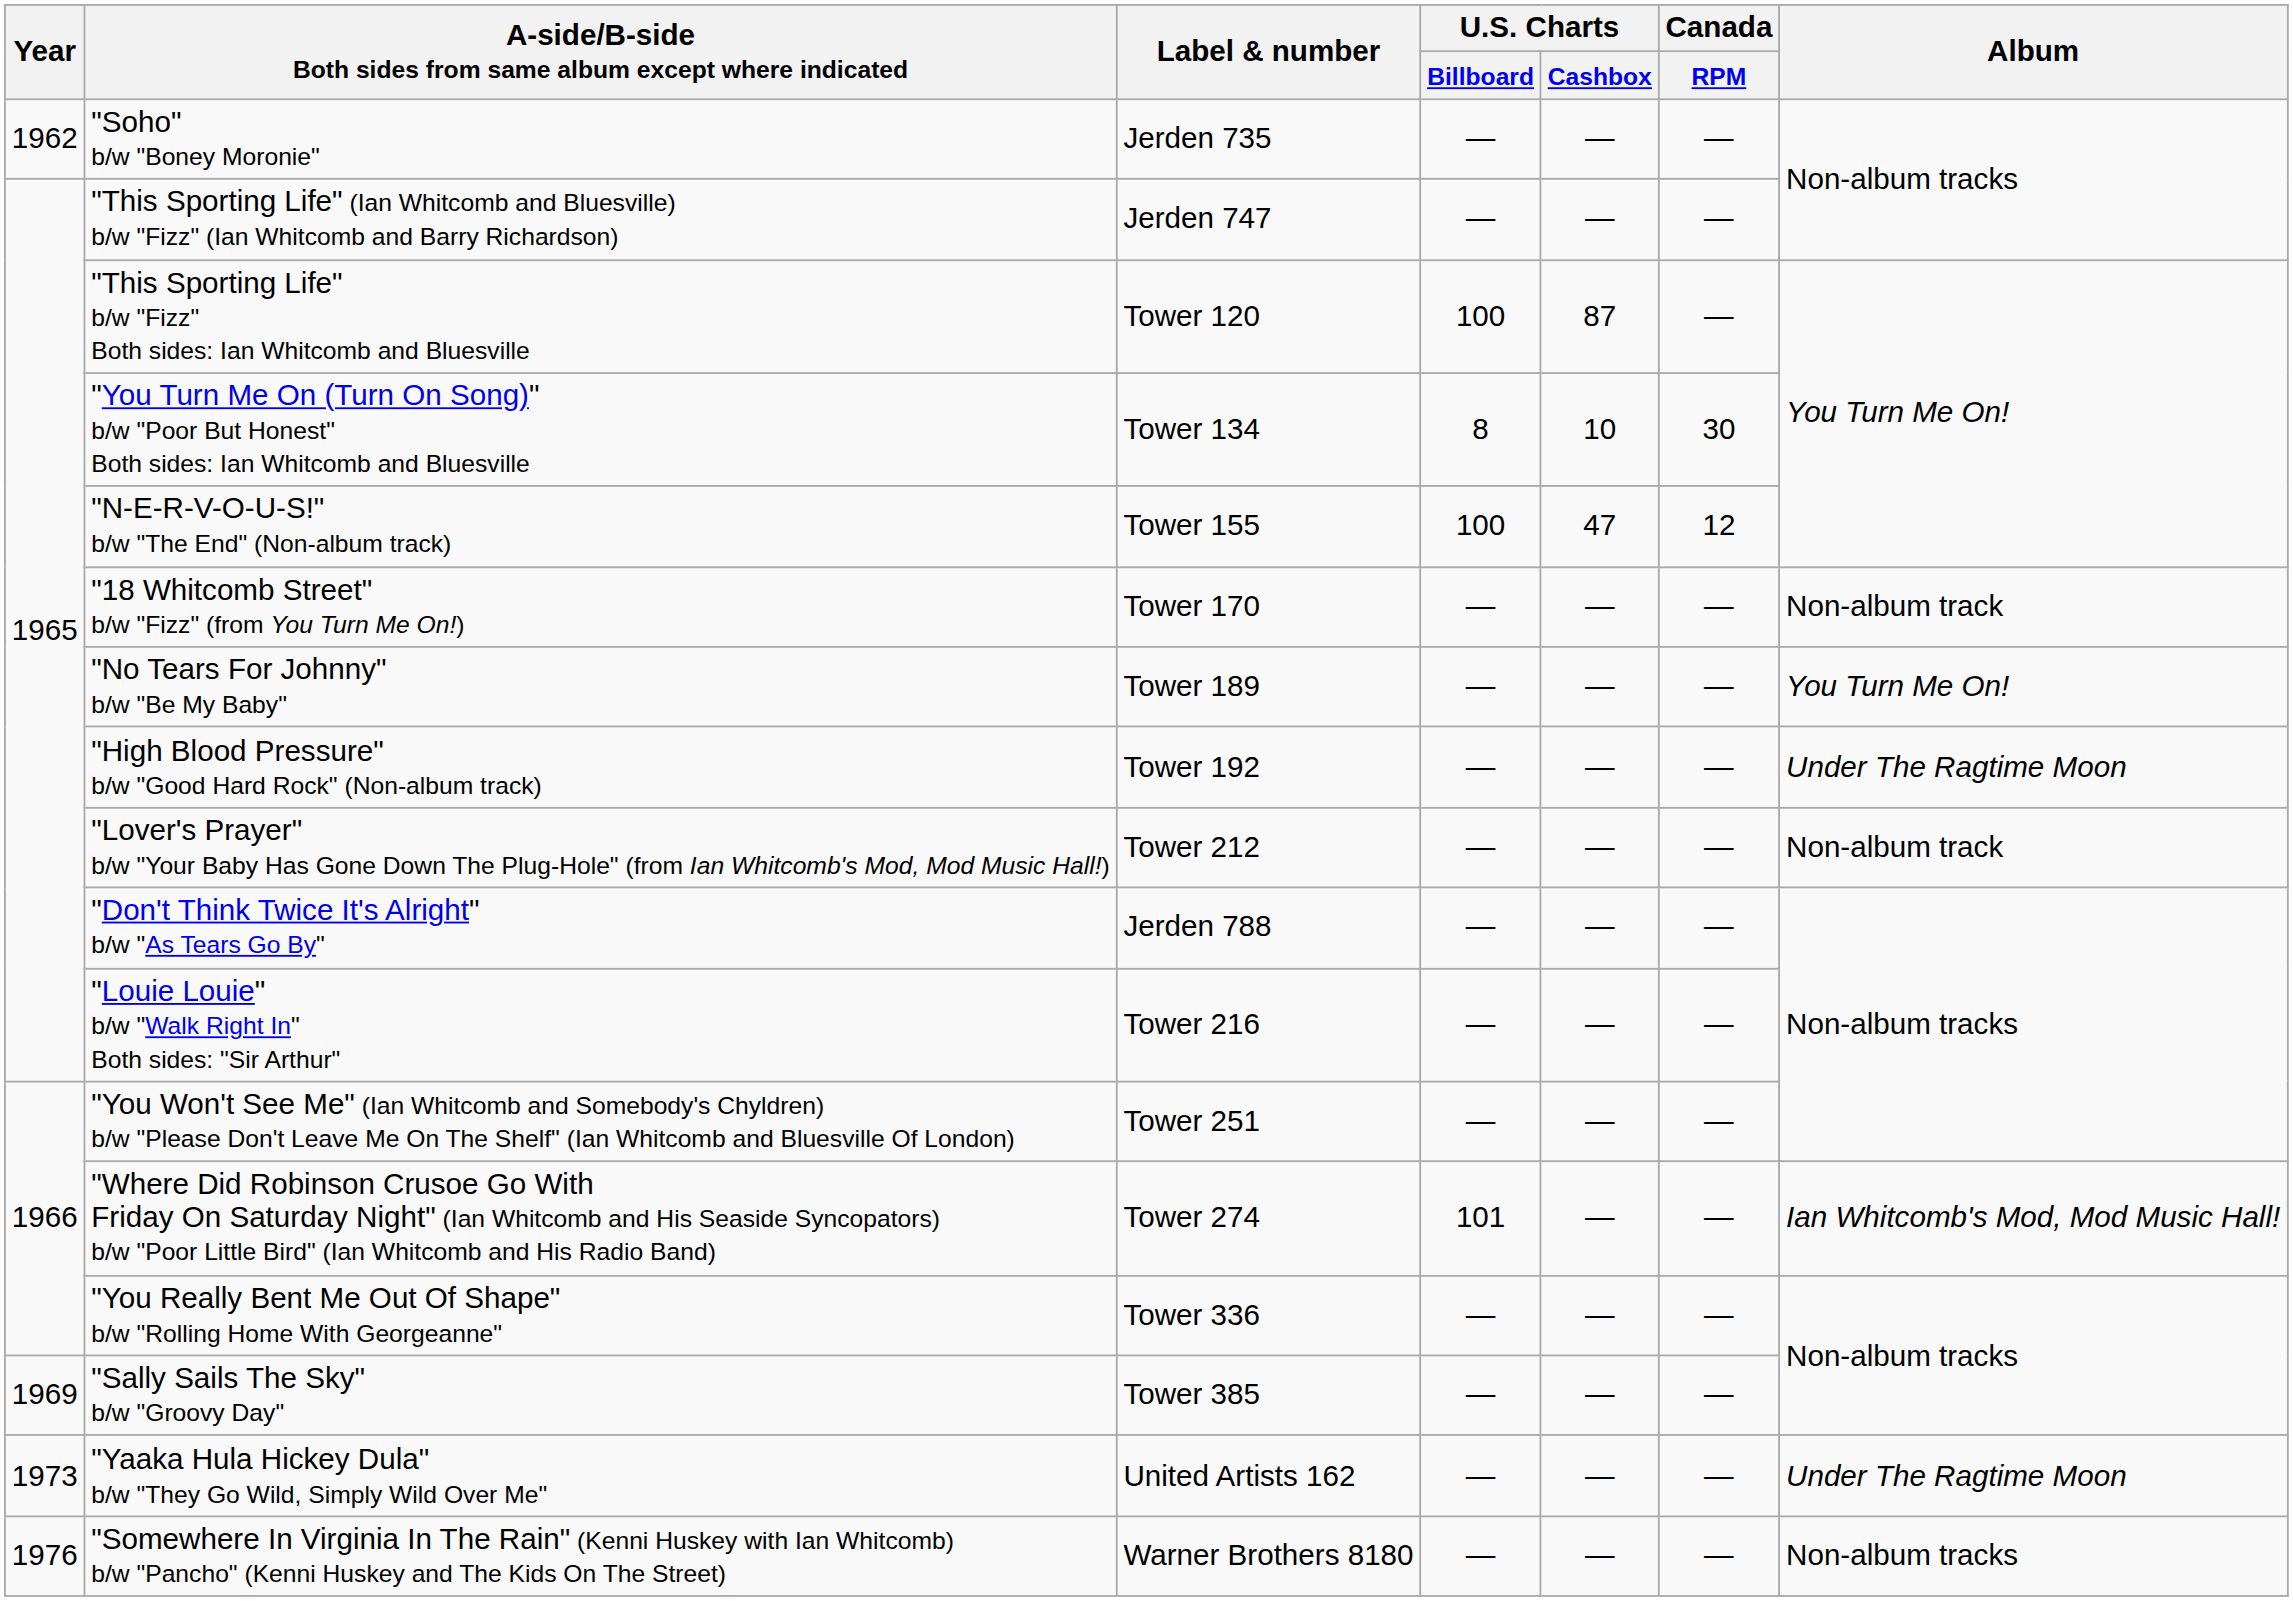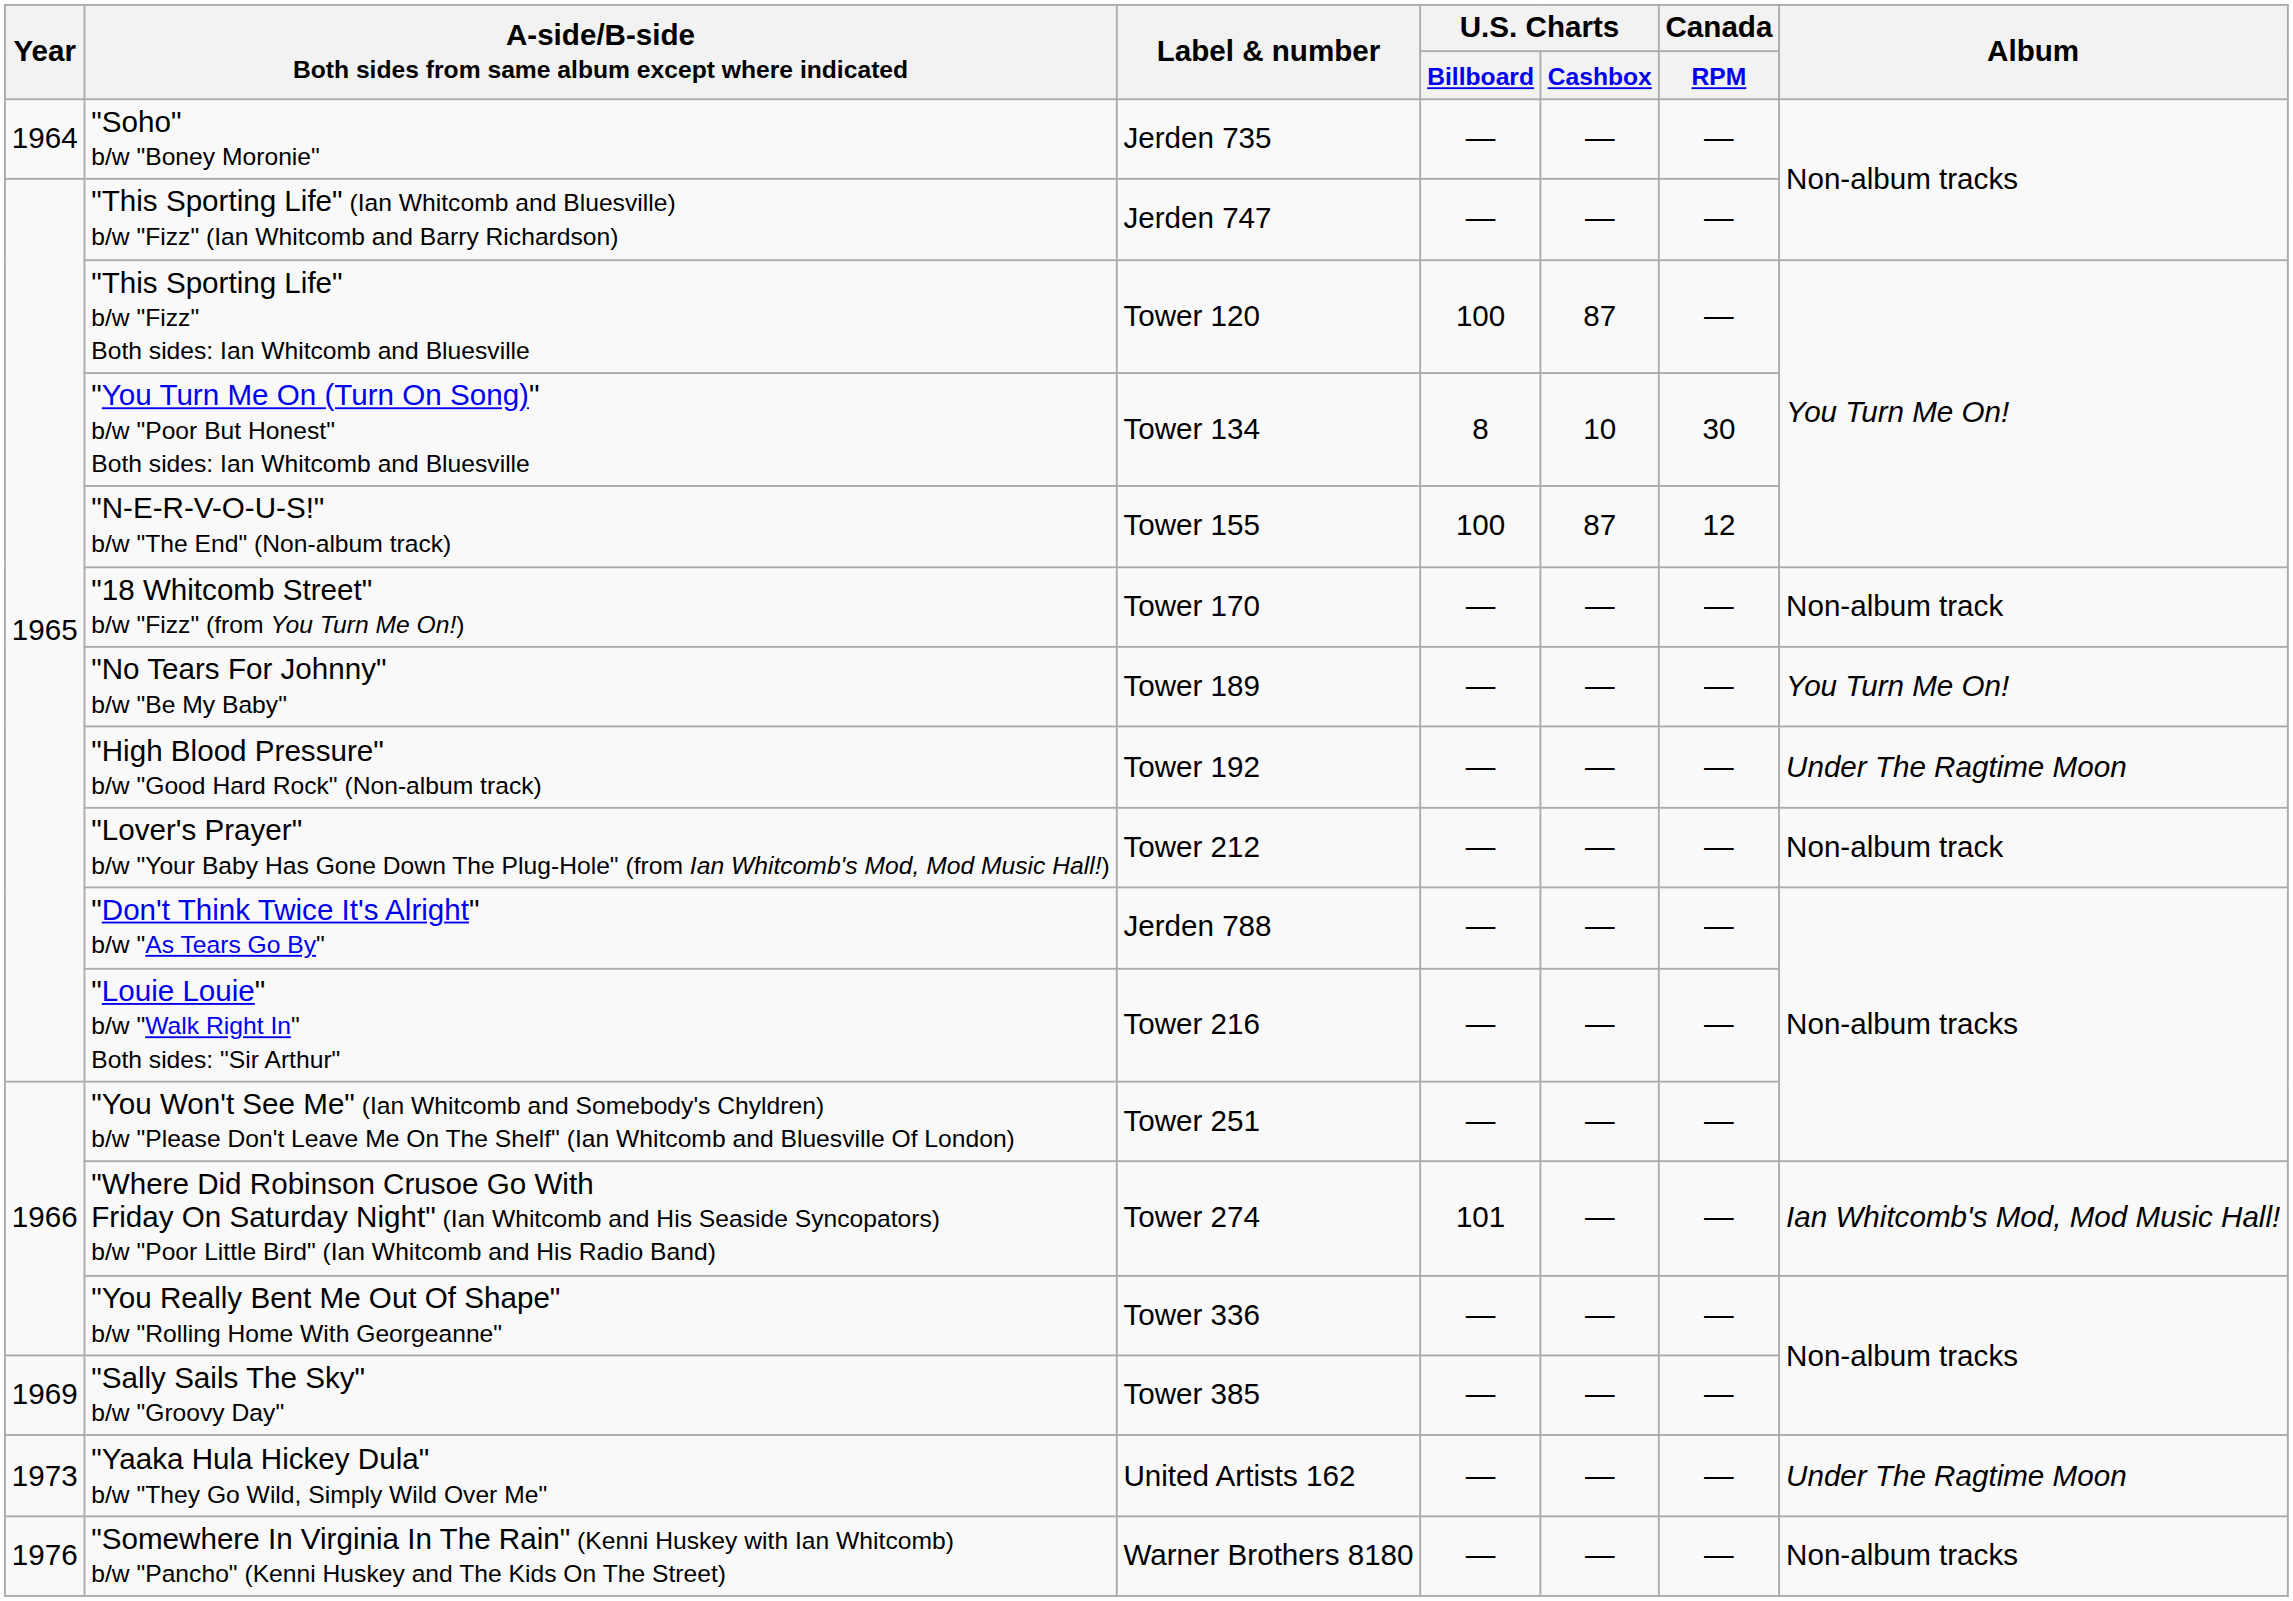 <table class="wikitable">
 <tr>
 <th style="text-align:center;" rowspan="2">Year</th>
 <th style="text-align:center" rowspan="2">A-side/B-side<br><small>Both sides from same album except where indicated</small></th>
 <th style="text-align:center" rowspan="2">Label & number</th>
 <th style="text-align:center;" colspan="2">U.S. Charts</th>
 <th style="text-align:center;" colspan="1">Canada</th>
 <th style="text-align:center;" rowspan="2">Album</th>
 </tr>
 <tr>
 <th style="text-align:center;"><small><a href='#'>Billboard</a></small></th>
 <th style="text-align:center;"><small><a href='#'>Cashbox</a></small></th>
 <th style="text-align:center;"><small><a href='#'>RPM</a></small></th>
 </tr>
 <tr>
-<td>1962</td>
+<td>1964</td>
 <td>"Soho"<br><small>b/w "Boney Moronie"</small></td>
 <td>Jerden 735</td>
 <td style="text-align:center;">—</td>
 <td style="text-align:center;">—</td>
 <td style="text-align:center;">—</td>
 <td rowspan="2">Non-album tracks</td>
 </tr>
 <tr>
 <td rowspan="10">1965</td>
 <td>"This Sporting Life"<small> (Ian Whitcomb and Bluesville)<br>b/w "Fizz" (Ian Whitcomb and Barry Richardson)</small></td>
 <td>Jerden 747</td>
 <td style="text-align:center;">—</td>
 <td style="text-align:center;">—</td>
 <td style="text-align:center;">—</td>
 </tr>
 <tr>
 <td>"This Sporting Life"<br><small>b/w "Fizz"<br>Both sides: Ian Whitcomb and Bluesville</small></td>
 <td>Tower 120</td>
 <td style="text-align:center;">100</td>
 <td style="text-align:center;">87</td>
 <td style="text-align:center;">—</td>
 <td rowspan="3"><em>You Turn Me On!</em></td>
 </tr>
 <tr>
 <td>"<a href='#'>You Turn Me On (Turn On Song)</a>"<br><small>b/w "Poor But Honest"<br>Both sides: Ian Whitcomb and Bluesville</small></td>
 <td>Tower 134</td>
 <td style="text-align:center;">8</td>
 <td style="text-align:center;">10</td>
 <td style="text-align:center;">30</td>
 </tr>
 <tr>
 <td>"N-E-R-V-O-U-S!"<br><small>b/w "The End" (Non-album track)</small></td>
 <td>Tower 155</td>
 <td style="text-align:center;">100</td>
-<td style="text-align:center;">47</td>
+<td style="text-align:center;">87</td>
 <td style="text-align:center;">12</td>
 </tr>
 <tr>
 <td>"18 Whitcomb Street"<br><small>b/w "Fizz" (from <em>You Turn Me On!</em>)</small></td>
 <td>Tower 170</td>
 <td style="text-align:center;">—</td>
 <td style="text-align:center;">—</td>
 <td style="text-align:center;">—</td>
 <td>Non-album track</td>
 </tr>
 <tr>
 <td>"No Tears For Johnny"<br><small>b/w "Be My Baby"</small></td>
 <td>Tower 189</td>
 <td style="text-align:center;">—</td>
 <td style="text-align:center;">—</td>
 <td style="text-align:center;">—</td>
 <td><em>You Turn Me On!</em></td>
 </tr>
 <tr>
 <td>"High Blood Pressure"<br><small>b/w "Good Hard Rock" (Non-album track)</small></td>
 <td>Tower 192</td>
 <td style="text-align:center;">—</td>
 <td style="text-align:center;">—</td>
 <td style="text-align:center;">—</td>
 <td><em>Under The Ragtime Moon</em></td>
 </tr>
 <tr>
 <td>"Lover's Prayer"<br><small>b/w "Your Baby Has Gone Down The Plug-Hole" (from <em>Ian Whitcomb's Mod, Mod Music Hall!</em>)</small></td>
 <td>Tower 212</td>
 <td style="text-align:center;">—</td>
 <td style="text-align:center;">—</td>
 <td style="text-align:center;">—</td>
 <td>Non-album track</td>
 </tr>
 <tr>
 <td>"<a href='#'>Don't Think Twice It's Alright</a>"<br><small>b/w "<a href='#'>As Tears Go By</a>"</small></td>
 <td>Jerden 788</td>
 <td style="text-align:center;">—</td>
 <td style="text-align:center;">—</td>
 <td style="text-align:center;">—</td>
 <td rowspan="3">Non-album tracks</td>
 </tr>
 <tr>
 <td>"<a href='#'>Louie Louie</a>"<br><small>b/w "<a href='#'>Walk Right In</a>"<br>Both sides: "Sir Arthur"</small></td>
 <td>Tower 216</td>
 <td style="text-align:center;">—</td>
 <td style="text-align:center;">—</td>
 <td style="text-align:center;">—</td>
 </tr>
 <tr>
 <td rowspan="3">1966</td>
 <td>"You Won't See Me"<small> (Ian Whitcomb and Somebody's Chyldren)<br>b/w "Please Don't Leave Me On The Shelf" (Ian Whitcomb and Bluesville Of London)</small></td>
 <td>Tower 251</td>
 <td style="text-align:center;">—</td>
 <td style="text-align:center;">—</td>
 <td style="text-align:center;">—</td>
 </tr>
 <tr>
 <td>"Where Did Robinson Crusoe Go With<br>Friday On Saturday Night"<small> (Ian Whitcomb and His Seaside Syncopators)<br>b/w "Poor Little Bird" (Ian Whitcomb and His Radio Band)</small></td>
 <td>Tower 274</td>
 <td style="text-align:center;">101</td>
 <td style="text-align:center;">—</td>
 <td style="text-align:center;">—</td>
 <td><em>Ian Whitcomb's Mod, Mod Music Hall!</em></td>
 </tr>
 <tr>
 <td>"You Really Bent Me Out Of Shape"<br><small>b/w "Rolling Home With Georgeanne"</small></td>
 <td>Tower 336</td>
 <td style="text-align:center;">—</td>
 <td style="text-align:center;">—</td>
 <td style="text-align:center;">—</td>
 <td rowspan="2">Non-album tracks</td>
 </tr>
 <tr>
 <td>1969</td>
 <td>"Sally Sails The Sky"<br><small>b/w "Groovy Day" </small></td>
 <td>Tower 385</td>
 <td style="text-align:center;">—</td>
 <td style="text-align:center;">—</td>
 <td style="text-align:center;">—</td>
 </tr>
 <tr>
 <td>1973</td>
 <td>"Yaaka Hula Hickey Dula"<br><small>b/w "They Go Wild, Simply Wild Over Me" </small></td>
 <td>United Artists 162</td>
 <td style="text-align:center;">—</td>
 <td style="text-align:center;">—</td>
 <td style="text-align:center;">—</td>
 <td><em>Under The Ragtime Moon</em></td>
 </tr>
 <tr>
 <td>1976</td>
 <td>"Somewhere In Virginia In The Rain"<small> (Kenni Huskey with Ian Whitcomb)<br>b/w "Pancho" (Kenni Huskey and The Kids On The Street)</small></td>
 <td>Warner Brothers 8180</td>
 <td style="text-align:center;">—</td>
 <td style="text-align:center;">—</td>
 <td style="text-align:center;">—</td>
 <td>Non-album tracks</td>
 </tr>
 </table>
